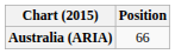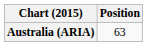 <table class="wikitable plainrowheaders">
 <tr>
 <th>Chart (2015)</th>
 <th>Position</th>
 </tr>
 <tr>
 <th scope="row">Australia (ARIA)</th>
-<td align="center">66</td>
+<td align="center">63</td>
 </tr>
 </table>
